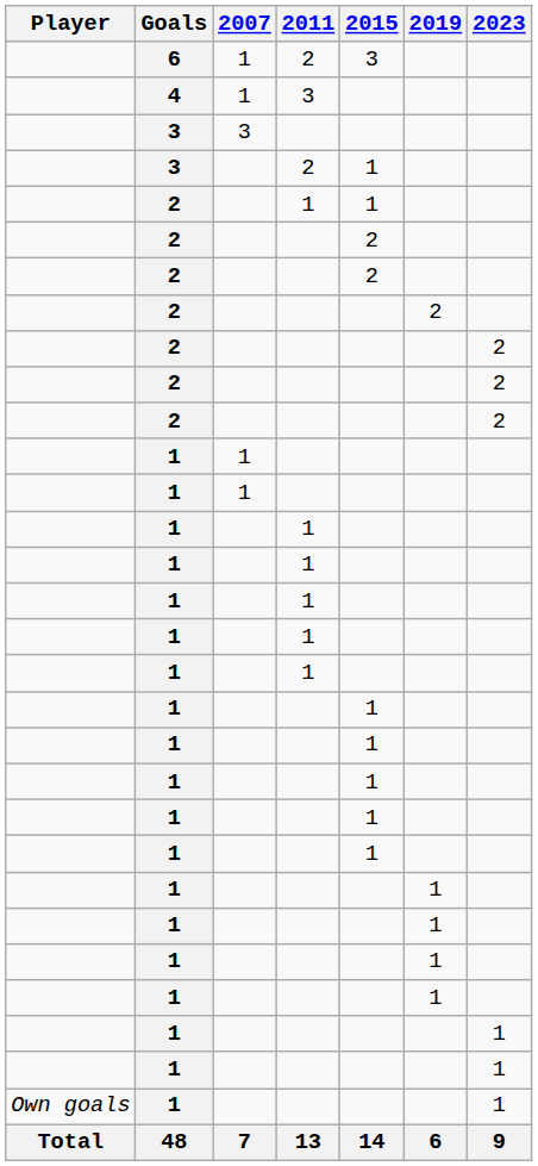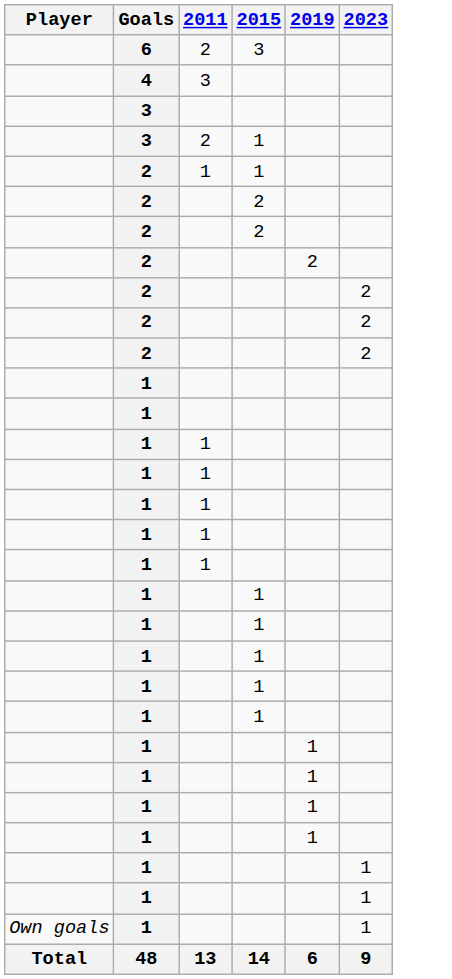 <table class="wikitable sortable" style="text-align:center;">
 <tr>
 <th>Player</th>
 <th>Goals</th>
-<th><a href='#'>2007</a></th>
 <th><a href='#'>2011</a></th>
 <th><a href='#'>2015</a></th>
 <th><a href='#'>2019</a></th>
 <th><a href='#'>2023</a></th>
 </tr>
 <tr>
 <td align="left"></td>
 <th>6</th>
-<td>1</td>
 <td>2</td>
 <td>3</td>
 <td></td>
 <td></td>
 </tr>
 <tr>
 <td align="left"></td>
 <th>4</th>
-<td>1</td>
 <td>3</td>
 <td></td>
 <td></td>
 <td></td>
 </tr>
 <tr>
 <td align="left"></td>
 <th>3</th>
-<td>3</td>
 <td></td>
 <td></td>
 <td></td>
 <td></td>
 </tr>
 <tr>
 <td align="left"></td>
 <th>3</th>
-<td></td>
 <td>2</td>
 <td>1</td>
 <td></td>
 <td></td>
 </tr>
 <tr>
 <td align="left"></td>
 <th>2</th>
-<td></td>
 <td>1</td>
 <td>1</td>
 <td></td>
 <td></td>
 </tr>
 <tr>
 <td align="left"></td>
 <th>2</th>
 <td></td>
+<td>2</td>
+<td></td>
+<td></td>
+</tr>
+<tr>
+<td align="left"></td>
+<th>2</th>
 <td></td>
 <td>2</td>
 <td></td>
 <td></td>
 </tr>
 <tr>
 <td align="left"></td>
 <th>2</th>
 <td></td>
 <td></td>
 <td>2</td>
 <td></td>
-<td></td>
 </tr>
 <tr>
 <td align="left"></td>
 <th>2</th>
-<td></td>
-<td></td>
-<td></td>
-<td>2</td>
-<td></td>
-</tr>
-<tr>
-<td align="left"></td>
-<th>2</th>
-<td></td>
 <td></td>
 <td></td>
 <td></td>
 <td>2</td>
 </tr>
 <tr>
 <td align="left"></td>
 <th>2</th>
 <td></td>
 <td></td>
 <td></td>
-<td></td>
 <td>2</td>
 </tr>
 <tr>
 <td align="left"></td>
 <th>2</th>
 <td></td>
 <td></td>
 <td></td>
-<td></td>
 <td>2</td>
 </tr>
 <tr>
 <td align="left"></td>
 <th>1</th>
-<td>1</td>
+<td></td>
+<td></td>
+<td></td>
+<td></td>
+</tr>
+<tr>
+<td align="left"></td>
+<th>1</th>
 <td></td>
 <td></td>
 <td></td>
 <td></td>
 </tr>
 <tr>
 <td align="left"></td>
 <th>1</th>
 <td>1</td>
 <td></td>
 <td></td>
 <td></td>
+</tr>
+<tr>
+<td align="left"></td>
+<th>1</th>
+<td>1</td>
+<td></td>
+<td></td>
 <td></td>
 </tr>
 <tr>
 <td align="left"></td>
 <th>1</th>
+<td>1</td>
 <td></td>
+<td></td>
+<td></td>
+</tr>
+<tr>
+<td align="left"></td>
+<th>1</th>
+<td>1</td>
+<td></td>
+<td></td>
+<td></td>
+</tr>
+<tr>
+<td align="left"></td>
+<th>1</th>
 <td>1</td>
 <td></td>
 <td></td>
 <td></td>
 </tr>
 <tr>
 <td align="left"></td>
 <th>1</th>
 <td></td>
 <td>1</td>
 <td></td>
 <td></td>
-<td></td>
 </tr>
 <tr>
 <td align="left"></td>
 <th>1</th>
 <td></td>
 <td>1</td>
-<td></td>
 <td></td>
 <td></td>
 </tr>
 <tr>
 <td align="left"></td>
 <th>1</th>
 <td></td>
 <td>1</td>
 <td></td>
 <td></td>
-<td></td>
 </tr>
 <tr>
 <td align="left"></td>
 <th>1</th>
 <td></td>
 <td>1</td>
 <td></td>
 <td></td>
-<td></td>
 </tr>
 <tr>
 <td align="left"></td>
 <th>1</th>
-<td></td>
 <td></td>
 <td>1</td>
 <td></td>
 <td></td>
 </tr>
 <tr>
 <td align="left"></td>
 <th>1</th>
 <td></td>
 <td></td>
 <td>1</td>
 <td></td>
+</tr>
+<tr>
+<td align="left"></td>
+<th>1</th>
+<td></td>
+<td></td>
+<td>1</td>
 <td></td>
 </tr>
 <tr>
 <td align="left"></td>
 <th>1</th>
 <td></td>
 <td></td>
 <td>1</td>
 <td></td>
-<td></td>
 </tr>
 <tr>
 <td align="left"></td>
 <th>1</th>
-<td></td>
-<td></td>
-<td>1</td>
-<td></td>
-<td></td>
-</tr>
-<tr>
-<td align="left"></td>
-<th>1</th>
-<td></td>
-<td></td>
-<td>1</td>
-<td></td>
-<td></td>
-</tr>
-<tr>
-<td align="left"></td>
-<th>1</th>
-<td></td>
 <td></td>
 <td></td>
 <td>1</td>
 <td></td>
 </tr>
 <tr>
 <td align="left"></td>
 <th>1</th>
 <td></td>
 <td></td>
 <td></td>
 <td>1</td>
-<td></td>
 </tr>
 <tr>
 <td align="left"></td>
 <th>1</th>
-<td></td>
-<td></td>
-<td></td>
-<td>1</td>
-<td></td>
-</tr>
-<tr>
-<td align="left"></td>
-<th>1</th>
-<td></td>
-<td></td>
-<td></td>
-<td>1</td>
-<td></td>
-</tr>
-<tr>
-<td align="left"></td>
-<th>1</th>
-<td></td>
-<td></td>
-<td></td>
-<td></td>
-<td>1</td>
-</tr>
-<tr>
-<td align="left"></td>
-<th>1</th>
-<td></td>
 <td></td>
 <td></td>
 <td></td>
 <td>1</td>
 </tr>
 <tr>
 <td align="left"><em>Own goals</em></td>
 <th>1</th>
 <td></td>
 <td></td>
 <td></td>
-<td></td>
 <td>1</td>
 </tr>
 <tr class="sortbottom">
 <th>Total</th>
 <th>48</th>
-<th>7</th>
 <th>13</th>
 <th>14</th>
 <th>6</th>
 <th>9</th>
 </tr>
 </table>
